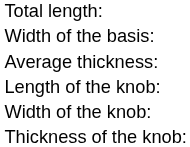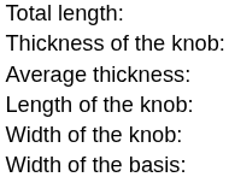 <table>
 <tr>
 <td>Total length:</td>
 <td align="right"></td>
 </tr>
 <tr>
-<td>Width of the basis:</td>
+<td>Thickness of the knob:</td>
 <td align="right"></td>
 </tr>
 <tr>
 <td>Average thickness:</td>
 <td align="right"></td>
 </tr>
 <tr>
 <td>Length of the knob:</td>
 <td align="right"></td>
 </tr>
 <tr>
 <td>Width of the knob:</td>
 <td align="right"></td>
 </tr>
 <tr>
-<td>Thickness of the knob:</td>
+<td>Width of the basis:</td>
 <td align="right"></td>
 </tr>
 </table>
